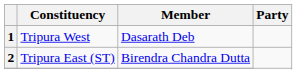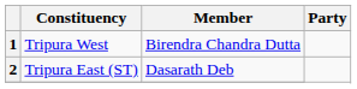 <table class="wikitable sortable">
 <tr>
 <th></th>
 <th>Constituency</th>
 <th>Member</th>
 <th colspan=2>Party</th>
 </tr>
 <tr>
 <th>1</th>
 <td><a href='#'>Tripura West</a></td>
-<td><a href='#'>Dasarath Deb</a></td>
+<td><a href='#'>Birendra Chandra Dutta</a></td>
 <td></td>
 </tr>
 <tr>
 <th>2</th>
 <td><a href='#'>Tripura East (ST)</a></td>
-<td><a href='#'>Birendra Chandra Dutta</a></td>
+<td><a href='#'>Dasarath Deb</a></td>
 </tr>
 <tr>
 </tr>
 </table>
